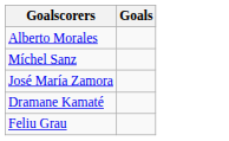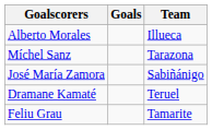 <table class="wikitable sortable" class="wikitable">
 <tr style="background:#ccc; text-align:center;">
 <th>Goalscorers</th>
 <th>Goals</th>
+<th>Team</th>
 </tr>
 <tr>
 <td> <a href='#'>Alberto Morales</a></td>
 <td></td>
+<td><a href='#'>Illueca</a></td>
 </tr>
 <tr>
 <td> <a href='#'>Míchel Sanz</a></td>
 <td></td>
+<td><a href='#'>Tarazona</a></td>
 </tr>
 <tr>
 <td> <a href='#'>José María Zamora</a></td>
 <td></td>
+<td><a href='#'>Sabiñánigo</a></td>
 </tr>
 <tr>
 <td> <a href='#'>Dramane Kamaté</a></td>
 <td></td>
+<td><a href='#'>Teruel</a></td>
 </tr>
 <tr>
 <td> <a href='#'>Feliu Grau</a></td>
 <td></td>
+<td><a href='#'>Tamarite</a></td>
 </tr>
 </table>
